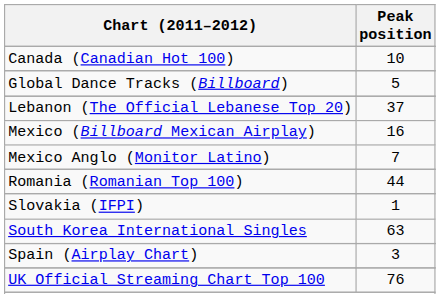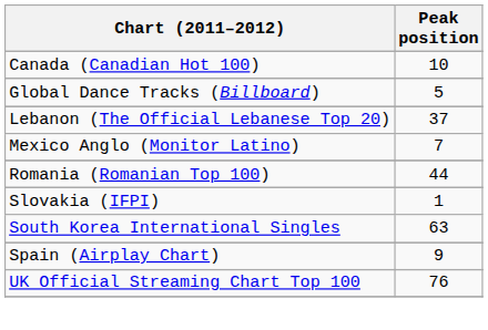 <table class="wikitable sortable">
 <tr>
 <th>Chart (2011–2012)</th>
 <th>Peak<br>position</th>
 </tr>
 <tr>
 </tr>
 <tr>
 </tr>
 <tr>
 </tr>
 <tr>
 </tr>
 <tr>
 <td>Canada (<a href='#'>Canadian Hot 100</a>)</td>
 <td style="text-align:center;">10</td>
 </tr>
 <tr>
 </tr>
 <tr>
 </tr>
 <tr>
 </tr>
 <tr>
 </tr>
 <tr>
 </tr>
 <tr>
 </tr>
 <tr>
 <td>Global Dance Tracks (<em><a href='#'>Billboard</a></em>)</td>
 <td style="text-align:center;">5</td>
 </tr>
 <tr>
 </tr>
 <tr>
 </tr>
 <tr>
 </tr>
 <tr>
 </tr>
 <tr>
 </tr>
 <tr>
 <td>Lebanon (<a href='#'>The Official Lebanese Top 20</a>)</td>
 <td style="text-align:center;">37</td>
 </tr>
 <tr>
-<td>Mexico (<a href='#'><em>Billboard</em> Mexican Airplay</a>)</td>
-<td style="text-align:center;">16</td>
-</tr>
-<tr>
 <td>Mexico Anglo (<a href='#'>Monitor Latino</a>)</td>
 <td style="text-align:center;">7</td>
 </tr>
 <tr>
 </tr>
 <tr>
 </tr>
 <tr>
 </tr>
 <tr>
 </tr>
 <tr>
 <td>Romania (<a href='#'>Romanian Top 100</a>)</td>
 <td style="text-align:center;">44</td>
 </tr>
 <tr>
 </tr>
 <tr>
 </tr>
 <tr>
 <td>Slovakia (<a href='#'>IFPI</a>)</td>
 <td style="text-align:center;">1</td>
 </tr>
 <tr>
 <td><a href='#'>South Korea International Singles</a></td>
 <td style="text-align:center;">63</td>
 </tr>
 <tr>
 </tr>
 <tr>
 <td>Spain (<a href='#'>Airplay Chart</a>)</td>
-<td style="text-align:center;">3</td>
+<td style="text-align:center;">9</td>
 </tr>
 <tr>
 </tr>
 <tr>
 </tr>
 <tr>
 </tr>
 <tr>
 <td><a href='#'>UK Official Streaming Chart Top 100</a></td>
 <td style="text-align:center;">76</td>
 </tr>
 <tr>
 </tr>
 <tr>
 </tr>
 <tr>
 </tr>
 <tr>
 </tr>
 <tr>
 </tr>
 <tr>
 </tr>
 <tr>
 </tr>
 <tr>
 </tr>
 <tr>
 </tr>
 <tr>
 </tr>
 <tr>
 </tr>
 </table>
